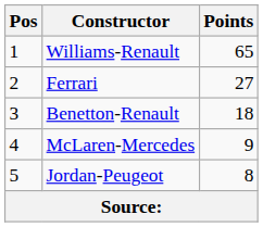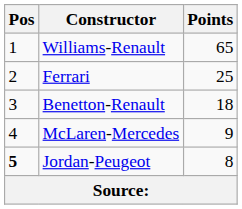 <table class="wikitable" style="font-size: 95%;">
 <tr>
 <th>Pos</th>
 <th>Constructor</th>
 <th>Points</th>
 </tr>
 <tr>
 <td>1</td>
 <td> <a href='#'>Williams</a>-<a href='#'>Renault</a></td>
 <td align="right">65</td>
 </tr>
 <tr>
 <td>2</td>
 <td> <a href='#'>Ferrari</a></td>
-<td align="right">27</td>
+<td align="right">25</td>
 </tr>
 <tr>
 <td>3</td>
 <td> <a href='#'>Benetton</a>-<a href='#'>Renault</a></td>
 <td align="right">18</td>
 </tr>
 <tr>
 <td>4</td>
 <td> <a href='#'>McLaren</a>-<a href='#'>Mercedes</a></td>
 <td align="right">9</td>
 </tr>
 <tr>
-<td>5</td>
+<td><strong>5</strong></td>
 <td> <a href='#'>Jordan</a>-<a href='#'>Peugeot</a></td>
 <td align="right">8</td>
 </tr>
 <tr>
 <th colspan=4>Source: </th>
 </tr>
 </table>
